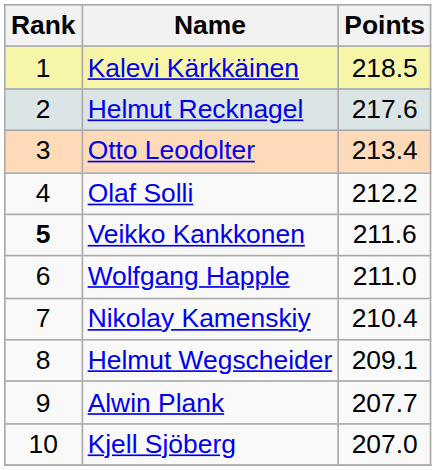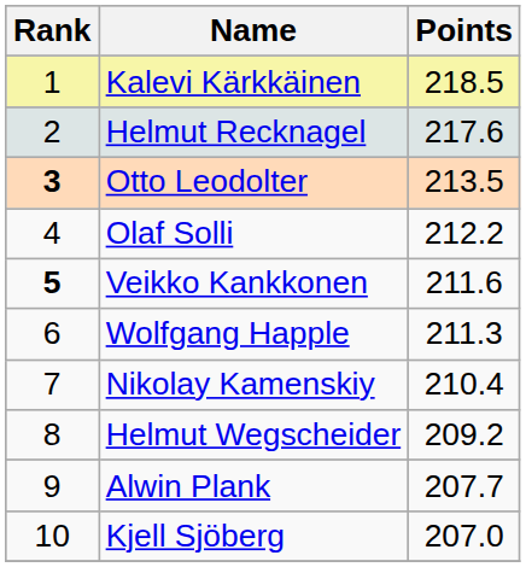 <table class="wikitable sortable">
 <tr>
 <th align=Center>Rank</th>
 <th>Name</th>
 <th>Points</th>
 </tr>
 <tr style="background:#F7F6A8">
 <td align=center>1</td>
 <td> <a href='#'>Kalevi Kärkkäinen</a></td>
 <td align=center>218.5</td>
 </tr>
 <tr style="background: #DCE5E5;">
 <td align=center>2</td>
 <td> <a href='#'>Helmut Recknagel</a></td>
 <td align=center>217.6</td>
 </tr>
 <tr style="background: #FFDAB9;">
-<td align=center>3</td>
+<td align=center><strong>3</strong></td>
 <td> <a href='#'>Otto Leodolter</a></td>
-<td align=center>213.4</td>
+<td align=center>213.5</td>
 </tr>
 <tr>
 <td align=center>4</td>
 <td> <a href='#'>Olaf Solli</a></td>
 <td align=center>212.2</td>
 </tr>
 <tr>
 <td align=center><strong>5</strong></td>
 <td> <a href='#'>Veikko Kankkonen</a></td>
 <td align=center>211.6</td>
 </tr>
 <tr>
 <td align=center>6</td>
 <td> <a href='#'>Wolfgang Happle</a></td>
-<td align=center>211.0</td>
+<td align=center>211.3</td>
 </tr>
 <tr>
 <td align=center>7</td>
 <td> <a href='#'>Nikolay Kamenskiy</a></td>
 <td align=center>210.4</td>
 </tr>
 <tr>
 <td align=center>8</td>
 <td> <a href='#'>Helmut Wegscheider</a></td>
-<td align=center>209.1</td>
+<td align=center>209.2</td>
 </tr>
 <tr>
 <td align=center>9</td>
 <td> <a href='#'>Alwin Plank</a></td>
 <td align=center>207.7</td>
 </tr>
 <tr>
 <td align=center>10</td>
 <td> <a href='#'>Kjell Sjöberg</a></td>
 <td align=center>207.0</td>
 </tr>
 <tr>
 </tr>
 </table>
